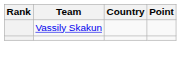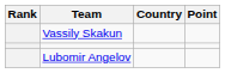 <table class="wikitable sortable">
 <tr>
 <th>Rank</th>
 <th>Team</th>
 <th>Country</th>
 <th>Point</th>
 </tr>
 <tr>
 <th></th>
 <td><a href='#'>Vassily Skakun</a></td>
 <td></td>
 <td></td>
 </tr>
 <tr>
 <th></th>
 <td></td>
 <td></td>
 <td></td>
 </tr>
+<tr>
+<th></th>
+<td><a href='#'>Lubomir Angelov</a></td>
+<td></td>
+<td></td>
+</tr>
 </table>
